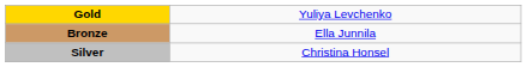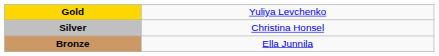 <table class="wikitable" style="text-align:center; " width="35%">
 <tr>
 <td bgcolor="gold"><strong>Gold</strong></td>
 <td><a href='#'>Yuliya Levchenko</a><br>  <small><em></em></small></td>
 </tr>
 <tr>
+<td bgcolor="silver"><strong>Silver</strong></td>
+<td><a href='#'>Christina Honsel</a><br>  <small><em></em></small></td>
+</tr>
+<tr>
 <td bgcolor="CC9966"><strong>Bronze</strong></td>
 <td><a href='#'>Ella Junnila</a><br>  <small><em></em></small></td>
 </tr>
-<tr>
-<td bgcolor="silver"><strong>Silver</strong></td>
-<td><a href='#'>Christina Honsel</a><br>  <small><em></em></small></td>
-</tr>
 </table>
